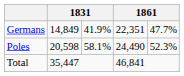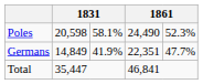 <table class="wikitable">
 <tr>
 <th></th>
 <th colspan="2">1831</th>
 <th colspan="2">1861</th>
+</tr>
+<tr>
+<td><a href='#'>Poles</a></td>
+<td>20,598</td>
+<td>58.1%</td>
+<td>24,490</td>
+<td>52.3%</td>
 </tr>
 <tr>
 <td><a href='#'>Germans</a></td>
 <td>14,849</td>
 <td>41.9%</td>
 <td>22,351</td>
 <td>47.7%</td>
 </tr>
 <tr>
-<td><a href='#'>Poles</a></td>
-<td>20,598</td>
-<td>58.1%</td>
-<td>24,490</td>
-<td>52.3%</td>
-</tr>
-<tr>
 <td>Total</td>
 <td colspan="2">35,447</td>
 <td colspan="2">46,841</td>
 </tr>
 </table>
